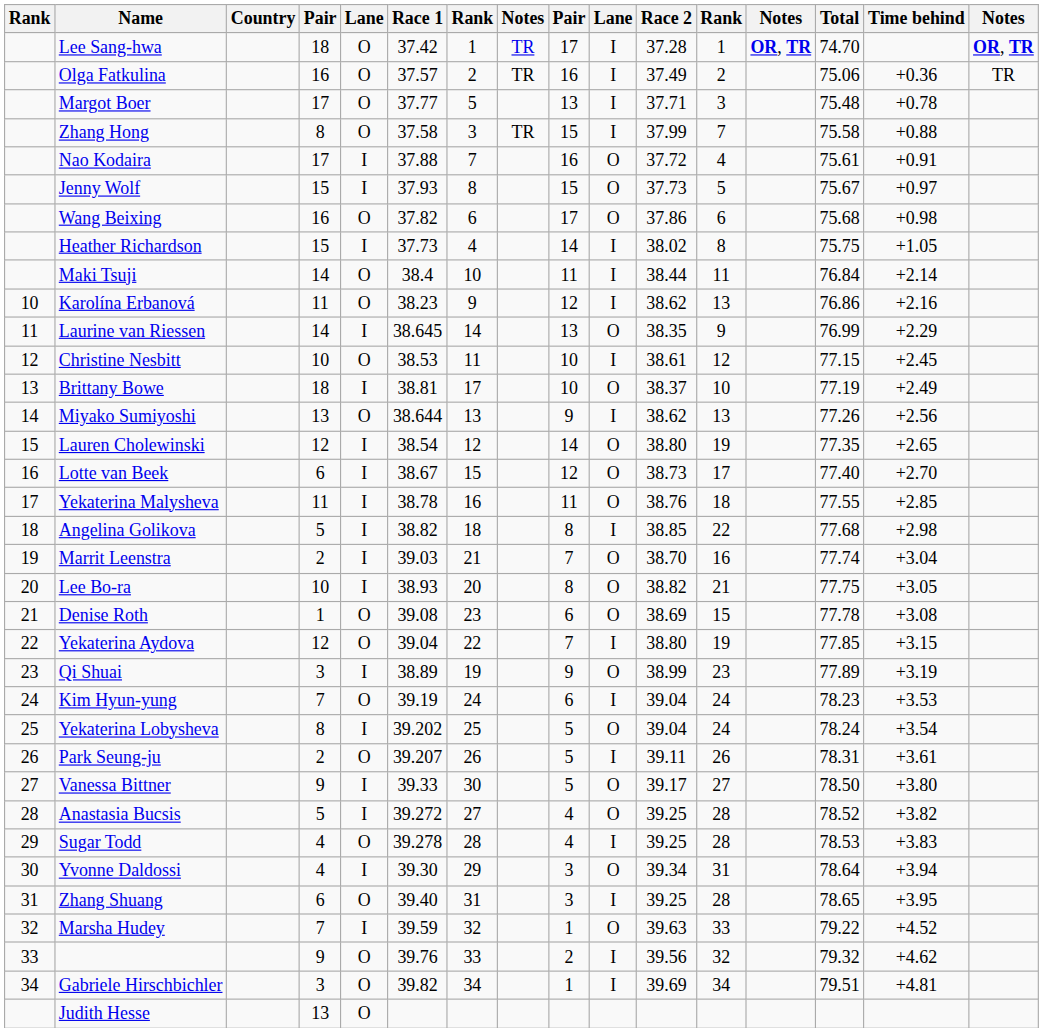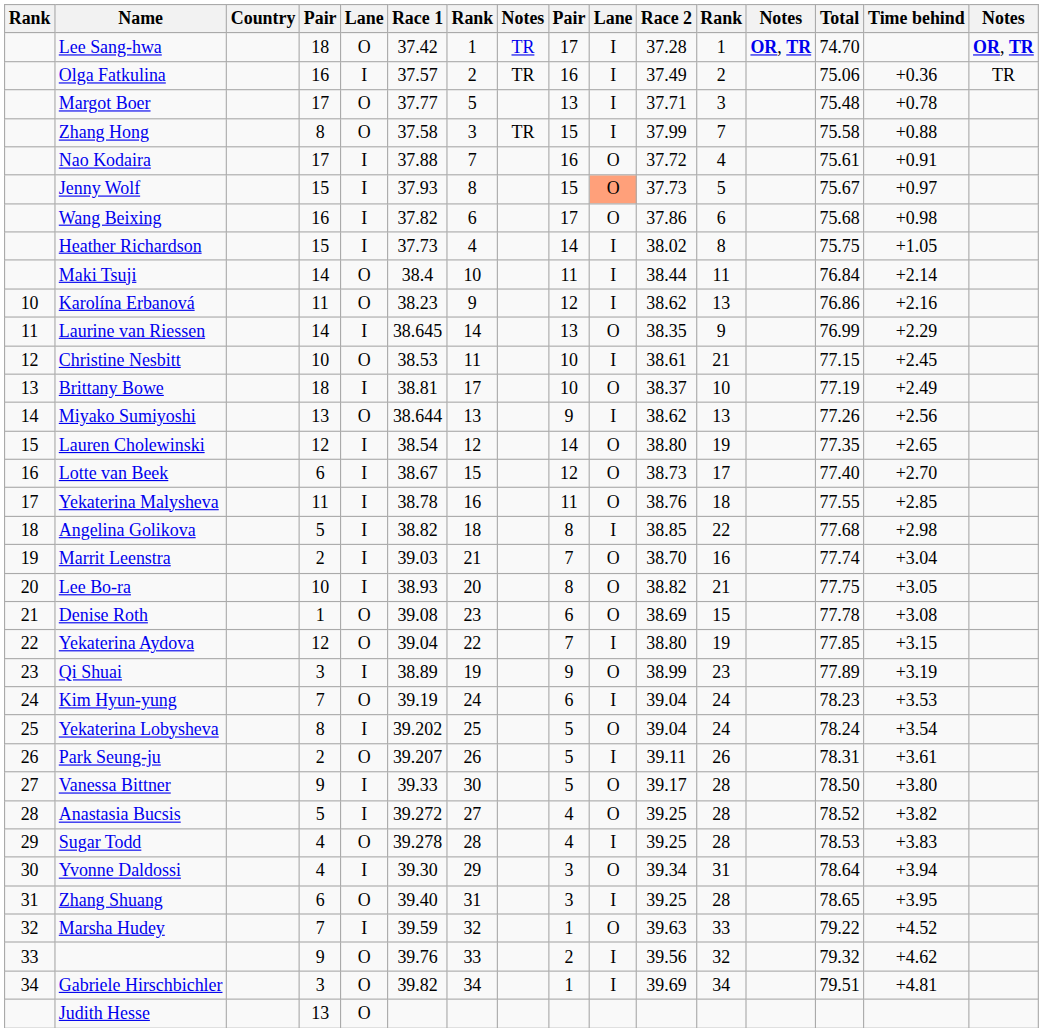 <table class="wikitable sortable" style="text-align:center">
 <tr>
 <th>Rank</th>
 <th>Name</th>
 <th>Country</th>
 <th>Pair</th>
 <th>Lane</th>
 <th>Race 1</th>
 <th>Rank</th>
 <th>Notes</th>
 <th>Pair</th>
 <th>Lane</th>
 <th>Race 2</th>
 <th>Rank</th>
 <th>Notes</th>
 <th>Total</th>
 <th>Time behind</th>
 <th>Notes</th>
 </tr>
 <tr>
 <td></td>
 <td align="left"><a href='#'>Lee Sang-hwa</a></td>
 <td align="left"></td>
 <td>18</td>
 <td>O</td>
 <td>37.42</td>
 <td>1</td>
 <td><a href='#'>TR</a></td>
 <td>17</td>
 <td>I</td>
 <td>37.28</td>
 <td>1</td>
 <td><strong><a href='#'>OR</a></strong>, <strong><a href='#'>TR</a></strong></td>
 <td>74.70</td>
 <td></td>
 <td><strong><a href='#'>OR</a></strong>, <strong><a href='#'>TR</a></strong></td>
 </tr>
 <tr>
 <td></td>
 <td align="left"><a href='#'>Olga Fatkulina</a></td>
 <td align="left"></td>
 <td>16</td>
-<td>O</td>
+<td>I</td>
 <td>37.57</td>
 <td>2</td>
 <td>TR</td>
 <td>16</td>
 <td>I</td>
 <td>37.49</td>
 <td>2</td>
 <td></td>
 <td>75.06</td>
 <td>+0.36</td>
 <td>TR</td>
 </tr>
 <tr>
 <td></td>
 <td align="left"><a href='#'>Margot Boer</a></td>
 <td align="left"></td>
 <td>17</td>
 <td>O</td>
 <td>37.77</td>
 <td>5</td>
 <td></td>
 <td>13</td>
 <td>I</td>
 <td>37.71</td>
 <td>3</td>
 <td></td>
 <td>75.48</td>
 <td>+0.78</td>
 <td></td>
 </tr>
 <tr>
 <td></td>
 <td align="left"><a href='#'>Zhang Hong</a></td>
 <td align="left"></td>
 <td>8</td>
 <td>O</td>
 <td>37.58</td>
 <td>3</td>
 <td>TR</td>
 <td>15</td>
 <td>I</td>
 <td>37.99</td>
 <td>7</td>
 <td></td>
 <td>75.58</td>
 <td>+0.88</td>
 <td></td>
 </tr>
 <tr>
 <td></td>
 <td align="left"><a href='#'>Nao Kodaira</a></td>
 <td align="left"></td>
 <td>17</td>
 <td>I</td>
 <td>37.88</td>
 <td>7</td>
 <td></td>
 <td>16</td>
 <td>O</td>
 <td>37.72</td>
 <td>4</td>
 <td></td>
 <td>75.61</td>
 <td>+0.91</td>
 <td></td>
 </tr>
 <tr>
 <td></td>
 <td align="left"><a href='#'>Jenny Wolf</a></td>
 <td align="left"></td>
 <td>15</td>
 <td>I</td>
 <td>37.93</td>
 <td>8</td>
 <td></td>
 <td>15</td>
-<td>O</td>
+<td style="background: lightsalmon;">O</td>
 <td>37.73</td>
 <td>5</td>
 <td></td>
 <td>75.67</td>
 <td>+0.97</td>
 <td></td>
 </tr>
 <tr>
 <td></td>
 <td align="left"><a href='#'>Wang Beixing</a></td>
 <td align="left"></td>
 <td>16</td>
-<td>O</td>
+<td>I</td>
 <td>37.82</td>
 <td>6</td>
 <td></td>
 <td>17</td>
 <td>O</td>
 <td>37.86</td>
 <td>6</td>
 <td></td>
 <td>75.68</td>
 <td>+0.98</td>
 <td></td>
 </tr>
 <tr>
 <td></td>
 <td align="left"><a href='#'>Heather Richardson</a></td>
 <td align="left"></td>
 <td>15</td>
 <td>I</td>
 <td>37.73</td>
 <td>4</td>
 <td></td>
 <td>14</td>
 <td>I</td>
 <td>38.02</td>
 <td>8</td>
 <td></td>
 <td>75.75</td>
 <td>+1.05</td>
 <td></td>
 </tr>
 <tr>
 <td></td>
 <td align="left"><a href='#'>Maki Tsuji</a></td>
 <td align="left"></td>
 <td>14</td>
 <td>O</td>
 <td>38.4</td>
 <td>10</td>
 <td></td>
 <td>11</td>
 <td>I</td>
 <td>38.44</td>
 <td>11</td>
 <td></td>
 <td>76.84</td>
 <td>+2.14</td>
 <td></td>
 </tr>
 <tr>
 <td>10</td>
 <td align="left"><a href='#'>Karolína Erbanová</a></td>
 <td align="left"></td>
 <td>11</td>
 <td>O</td>
 <td>38.23</td>
 <td>9</td>
 <td></td>
 <td>12</td>
 <td>I</td>
 <td>38.62</td>
 <td>13</td>
 <td></td>
 <td>76.86</td>
 <td>+2.16</td>
 <td></td>
 </tr>
 <tr>
 <td>11</td>
 <td align="left"><a href='#'>Laurine van Riessen</a></td>
 <td align="left"></td>
 <td>14</td>
 <td>I</td>
 <td>38.645</td>
 <td>14</td>
 <td></td>
 <td>13</td>
 <td>O</td>
 <td>38.35</td>
 <td>9</td>
 <td></td>
 <td>76.99</td>
 <td>+2.29</td>
 <td></td>
 </tr>
 <tr>
 <td>12</td>
 <td align="left"><a href='#'>Christine Nesbitt</a></td>
 <td align="left"></td>
 <td>10</td>
 <td>O</td>
 <td>38.53</td>
 <td>11</td>
 <td></td>
 <td>10</td>
 <td>I</td>
 <td>38.61</td>
-<td>12</td>
+<td>21</td>
 <td></td>
 <td>77.15</td>
 <td>+2.45</td>
 <td></td>
 </tr>
 <tr>
 <td>13</td>
 <td align="left"><a href='#'>Brittany Bowe</a></td>
 <td align="left"></td>
 <td>18</td>
 <td>I</td>
 <td>38.81</td>
 <td>17</td>
 <td></td>
 <td>10</td>
 <td>O</td>
 <td>38.37</td>
 <td>10</td>
 <td></td>
 <td>77.19</td>
 <td>+2.49</td>
 <td></td>
 </tr>
 <tr>
 <td>14</td>
 <td align="left"><a href='#'>Miyako Sumiyoshi</a></td>
 <td align="left"></td>
 <td>13</td>
 <td>O</td>
 <td>38.644</td>
 <td>13</td>
 <td></td>
 <td>9</td>
 <td>I</td>
 <td>38.62</td>
 <td>13</td>
 <td></td>
 <td>77.26</td>
 <td>+2.56</td>
 <td></td>
 </tr>
 <tr>
 <td>15</td>
 <td align="left"><a href='#'>Lauren Cholewinski</a></td>
 <td align="left"></td>
 <td>12</td>
 <td>I</td>
 <td>38.54</td>
 <td>12</td>
 <td></td>
 <td>14</td>
 <td>O</td>
 <td>38.80</td>
 <td>19</td>
 <td></td>
 <td>77.35</td>
 <td>+2.65</td>
 <td></td>
 </tr>
 <tr>
 <td>16</td>
 <td align="left"><a href='#'>Lotte van Beek</a></td>
 <td align="left"></td>
 <td>6</td>
 <td>I</td>
 <td>38.67</td>
 <td>15</td>
 <td></td>
 <td>12</td>
 <td>O</td>
 <td>38.73</td>
 <td>17</td>
 <td></td>
 <td>77.40</td>
 <td>+2.70</td>
 <td></td>
 </tr>
 <tr>
 <td>17</td>
 <td align="left"><a href='#'>Yekaterina Malysheva</a></td>
 <td align="left"></td>
 <td>11</td>
 <td>I</td>
 <td>38.78</td>
 <td>16</td>
 <td></td>
 <td>11</td>
 <td>O</td>
 <td>38.76</td>
 <td>18</td>
 <td></td>
 <td>77.55</td>
 <td>+2.85</td>
 <td></td>
 </tr>
 <tr>
 <td>18</td>
 <td align="left"><a href='#'>Angelina Golikova</a></td>
 <td align="left"></td>
 <td>5</td>
 <td>I</td>
 <td>38.82</td>
 <td>18</td>
 <td></td>
 <td>8</td>
 <td>I</td>
 <td>38.85</td>
 <td>22</td>
 <td></td>
 <td>77.68</td>
 <td>+2.98</td>
 <td></td>
 </tr>
 <tr>
 <td>19</td>
 <td align="left"><a href='#'>Marrit Leenstra</a></td>
 <td align="left"></td>
 <td>2</td>
 <td>I</td>
 <td>39.03</td>
 <td>21</td>
 <td></td>
 <td>7</td>
 <td>O</td>
 <td>38.70</td>
 <td>16</td>
 <td></td>
 <td>77.74</td>
 <td>+3.04</td>
 <td></td>
 </tr>
 <tr>
 <td>20</td>
 <td align="left"><a href='#'>Lee Bo-ra</a></td>
 <td align="left"></td>
 <td>10</td>
 <td>I</td>
 <td>38.93</td>
 <td>20</td>
 <td></td>
 <td>8</td>
 <td>O</td>
 <td>38.82</td>
 <td>21</td>
 <td></td>
 <td>77.75</td>
 <td>+3.05</td>
 <td></td>
 </tr>
 <tr>
 <td>21</td>
 <td align="left"><a href='#'>Denise Roth</a></td>
 <td align="left"></td>
 <td>1</td>
 <td>O</td>
 <td>39.08</td>
 <td>23</td>
 <td></td>
 <td>6</td>
 <td>O</td>
 <td>38.69</td>
 <td>15</td>
 <td></td>
 <td>77.78</td>
 <td>+3.08</td>
 <td></td>
 </tr>
 <tr>
 <td>22</td>
 <td align="left"><a href='#'>Yekaterina Aydova</a></td>
 <td align="left"></td>
 <td>12</td>
 <td>O</td>
 <td>39.04</td>
 <td>22</td>
 <td></td>
 <td>7</td>
 <td>I</td>
 <td>38.80</td>
 <td>19</td>
 <td></td>
 <td>77.85</td>
 <td>+3.15</td>
 <td></td>
 </tr>
 <tr>
 <td>23</td>
 <td align="left"><a href='#'>Qi Shuai</a></td>
 <td align="left"></td>
 <td>3</td>
 <td>I</td>
 <td>38.89</td>
 <td>19</td>
 <td></td>
 <td>9</td>
 <td>O</td>
 <td>38.99</td>
 <td>23</td>
 <td></td>
 <td>77.89</td>
 <td>+3.19</td>
 <td></td>
 </tr>
 <tr>
 <td>24</td>
 <td align="left"><a href='#'>Kim Hyun-yung</a></td>
 <td align="left"></td>
 <td>7</td>
 <td>O</td>
 <td>39.19</td>
 <td>24</td>
 <td></td>
 <td>6</td>
 <td>I</td>
 <td>39.04</td>
 <td>24</td>
 <td></td>
 <td>78.23</td>
 <td>+3.53</td>
 <td></td>
 </tr>
 <tr>
 <td>25</td>
 <td align="left"><a href='#'>Yekaterina Lobysheva</a></td>
 <td align="left"></td>
 <td>8</td>
 <td>I</td>
 <td>39.202</td>
 <td>25</td>
 <td></td>
 <td>5</td>
 <td>O</td>
 <td>39.04</td>
 <td>24</td>
 <td></td>
 <td>78.24</td>
 <td>+3.54</td>
 <td></td>
 </tr>
 <tr>
 <td>26</td>
 <td align="left"><a href='#'>Park Seung-ju</a></td>
 <td align="left"></td>
 <td>2</td>
 <td>O</td>
 <td>39.207</td>
 <td>26</td>
 <td></td>
 <td>5</td>
 <td>I</td>
 <td>39.11</td>
 <td>26</td>
 <td></td>
 <td>78.31</td>
 <td>+3.61</td>
 <td></td>
 </tr>
 <tr>
 <td>27</td>
 <td align="left"><a href='#'>Vanessa Bittner</a></td>
 <td align="left"></td>
 <td>9</td>
 <td>I</td>
 <td>39.33</td>
 <td>30</td>
 <td></td>
 <td>5</td>
 <td>O</td>
 <td>39.17</td>
-<td>27</td>
+<td>28</td>
 <td></td>
 <td>78.50</td>
 <td>+3.80</td>
 <td></td>
 </tr>
 <tr>
 <td>28</td>
 <td align="left"><a href='#'>Anastasia Bucsis</a></td>
 <td align="left"></td>
 <td>5</td>
 <td>I</td>
 <td>39.272</td>
 <td>27</td>
 <td></td>
 <td>4</td>
 <td>O</td>
 <td>39.25</td>
 <td>28</td>
 <td></td>
 <td>78.52</td>
 <td>+3.82</td>
 <td></td>
 </tr>
 <tr>
 <td>29</td>
 <td align="left"><a href='#'>Sugar Todd</a></td>
 <td align="left"></td>
 <td>4</td>
 <td>O</td>
 <td>39.278</td>
 <td>28</td>
 <td></td>
 <td>4</td>
 <td>I</td>
 <td>39.25</td>
 <td>28</td>
 <td></td>
 <td>78.53</td>
 <td>+3.83</td>
 <td></td>
 </tr>
 <tr>
 <td>30</td>
 <td align="left"><a href='#'>Yvonne Daldossi</a></td>
 <td align="left"></td>
 <td>4</td>
 <td>I</td>
 <td>39.30</td>
 <td>29</td>
 <td></td>
 <td>3</td>
 <td>O</td>
 <td>39.34</td>
 <td>31</td>
 <td></td>
 <td>78.64</td>
 <td>+3.94</td>
 <td></td>
 </tr>
 <tr>
 <td>31</td>
 <td align="left"><a href='#'>Zhang Shuang</a></td>
 <td align="left"></td>
 <td>6</td>
 <td>O</td>
 <td>39.40</td>
 <td>31</td>
 <td></td>
 <td>3</td>
 <td>I</td>
 <td>39.25</td>
 <td>28</td>
 <td></td>
 <td>78.65</td>
 <td>+3.95</td>
 <td></td>
 </tr>
 <tr>
 <td>32</td>
 <td align="left"><a href='#'>Marsha Hudey</a></td>
 <td align="left"></td>
 <td>7</td>
 <td>I</td>
 <td>39.59</td>
 <td>32</td>
 <td></td>
 <td>1</td>
 <td>O</td>
 <td>39.63</td>
 <td>33</td>
 <td></td>
 <td>79.22</td>
 <td>+4.52</td>
 <td></td>
 </tr>
 <tr>
 <td>33</td>
 <td align="left"></td>
 <td align="left"></td>
 <td>9</td>
 <td>O</td>
 <td>39.76</td>
 <td>33</td>
 <td></td>
 <td>2</td>
 <td>I</td>
 <td>39.56</td>
 <td>32</td>
 <td></td>
 <td>79.32</td>
 <td>+4.62</td>
 <td></td>
 </tr>
 <tr>
 <td>34</td>
 <td align="left"><a href='#'>Gabriele Hirschbichler</a></td>
 <td align="left"></td>
 <td>3</td>
 <td>O</td>
 <td>39.82</td>
 <td>34</td>
 <td></td>
 <td>1</td>
 <td>I</td>
 <td>39.69</td>
 <td>34</td>
 <td></td>
 <td>79.51</td>
 <td>+4.81</td>
 <td></td>
 </tr>
 <tr>
 <td></td>
 <td align="left"><a href='#'>Judith Hesse</a></td>
 <td align="left"></td>
 <td>13</td>
 <td>O</td>
 <td></td>
 <td></td>
 <td></td>
 <td></td>
 <td></td>
 <td></td>
 <td></td>
 <td></td>
 <td></td>
 <td></td>
 <td></td>
 </tr>
 </table>
